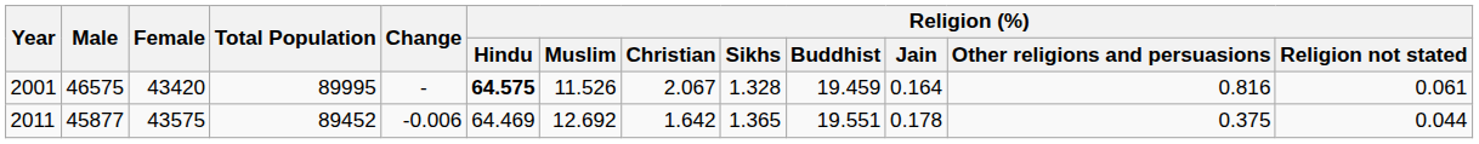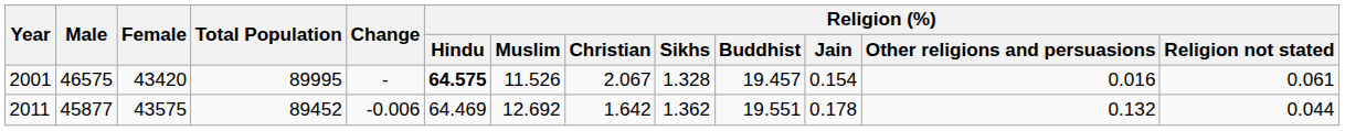 <table class="wikitable">
 <tr>
 <th rowspan="2">Year</th>
 <th rowspan="2">Male</th>
 <th rowspan="2">Female</th>
 <th rowspan="2">Total Population</th>
 <th rowspan="2">Change</th>
 <th colspan="8">Religion (%)</th>
 </tr>
 <tr>
 <th>Hindu</th>
 <th>Muslim</th>
 <th>Christian</th>
 <th>Sikhs</th>
 <th>Buddhist</th>
 <th>Jain</th>
 <th>Other religions and persuasions</th>
 <th>Religion not stated</th>
 </tr>
 <tr>
 <td>2001</td>
 <td style="text-align:right;">46575</td>
 <td style="text-align:right;">43420</td>
 <td style="text-align:right;">89995</td>
 <td style="text-align:center;">-</td>
 <td style="text-align:right;"><strong>64.575</strong></td>
 <td style="text-align:right;">11.526</td>
 <td style="text-align:right;">2.067</td>
 <td style="text-align:right;">1.328</td>
-<td style="text-align:right;">19.459</td>
-<td style="text-align:right;">0.164</td>
-<td style="text-align:right;">0.816</td>
+<td style="text-align:right;">19.457</td>
+<td style="text-align:right;">0.154</td>
+<td style="text-align:right;">0.016</td>
 <td style="text-align:right;">0.061</td>
 </tr>
 <tr>
 <td>2011</td>
 <td style="text-align:right;">45877</td>
 <td style="text-align:right;">43575</td>
 <td style="text-align:right;">89452</td>
 <td style="text-align:right;">-0.006</td>
 <td style="text-align:right;">64.469</td>
 <td style="text-align:right;">12.692</td>
 <td style="text-align:right;">1.642</td>
-<td style="text-align:right;">1.365</td>
+<td style="text-align:right;">1.362</td>
 <td style="text-align:right;">19.551</td>
 <td style="text-align:right;">0.178</td>
-<td style="text-align:right;">0.375</td>
+<td style="text-align:right;">0.132</td>
 <td style="text-align:right;">0.044</td>
 </tr>
 </table>
